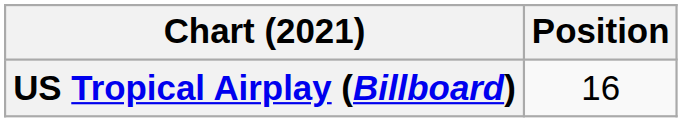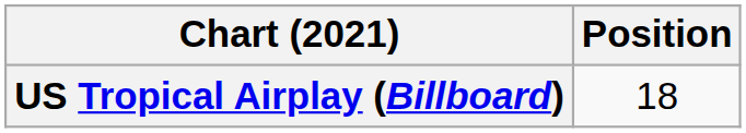 <table class="wikitable plainrowheaders" style="text-align:center">
 <tr>
 <th scope="col">Chart (2021)</th>
 <th scope="col">Position</th>
 </tr>
 <tr>
 <th scope="row">US <a href='#'>Tropical Airplay</a> (<em><a href='#'>Billboard</a></em>)</th>
-<td>16</td>
+<td>18</td>
 </tr>
 </table>
